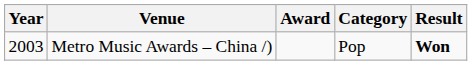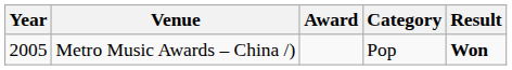 <table class="wikitable" border="1">
 <tr>
 <th>Year</th>
 <th>Venue</th>
 <th>Award</th>
 <th>Category</th>
 <th>Result</th>
 </tr>
 <tr>
-<td>2003</td>
+<td>2005</td>
 <td>Metro Music Awards – China /)</td>
 <td></td>
 <td>Pop</td>
 <td><strong>Won</strong></td>
 </tr>
 </table>
